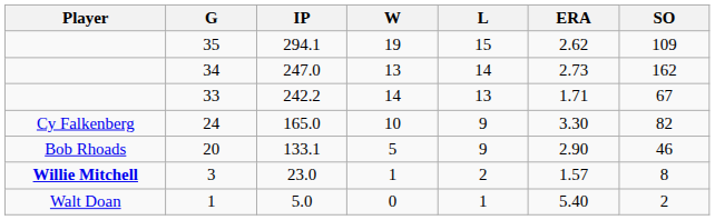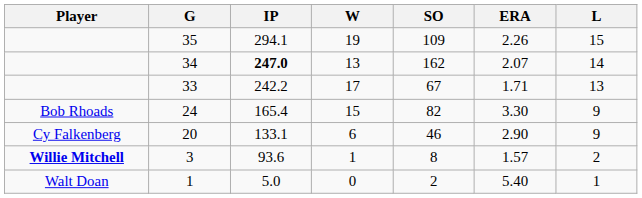 <table class="wikitable sortable">
 <tr>
 <th bgcolor="#DDDDFF" width="16%">Player</th>
 <th bgcolor="#DDDDFF" width="9%">G</th>
 <th bgcolor="#DDDDFF" width="9%">IP</th>
 <th bgcolor="#DDDDFF" width="9%">W</th>
+<th bgcolor="#DDDDFF" width="9%">SO</th>
+<th bgcolor="#DDDDFF" width="9%">ERA</th>
 <th bgcolor="#DDDDFF" width="9%">L</th>
-<th bgcolor="#DDDDFF" width="9%">ERA</th>
-<th bgcolor="#DDDDFF" width="9%">SO</th>
 </tr>
 <tr align="center">
 <td></td>
 <td>35</td>
 <td>294.1</td>
 <td>19</td>
+<td>109</td>
+<td>2.26</td>
 <td>15</td>
-<td>2.62</td>
-<td>109</td>
 </tr>
 <tr align="center">
 <td></td>
 <td>34</td>
-<td>247.0</td>
+<td><strong>247.0</strong></td>
 <td>13</td>
+<td>162</td>
+<td>2.07</td>
 <td>14</td>
-<td>2.73</td>
-<td>162</td>
 </tr>
 <tr align="center">
 <td></td>
 <td>33</td>
 <td>242.2</td>
-<td>14</td>
+<td>17</td>
+<td>67</td>
+<td>1.71</td>
 <td>13</td>
-<td>1.71</td>
-<td>67</td>
+</tr>
+<tr align="center">
+<td><a href='#'>Bob Rhoads</a></td>
+<td>24</td>
+<td>165.4</td>
+<td>15</td>
+<td>82</td>
+<td>3.30</td>
+<td>9</td>
 </tr>
 <tr align="center">
 <td><a href='#'>Cy Falkenberg</a></td>
-<td>24</td>
-<td>165.0</td>
-<td>10</td>
-<td>9</td>
-<td>3.30</td>
-<td>82</td>
-</tr>
-<tr align="center">
-<td><a href='#'>Bob Rhoads</a></td>
 <td>20</td>
 <td>133.1</td>
-<td>5</td>
+<td>6</td>
+<td>46</td>
+<td>2.90</td>
 <td>9</td>
-<td>2.90</td>
-<td>46</td>
 </tr>
 <tr align="center">
 <td><strong><a href='#'>Willie Mitchell</a></strong></td>
 <td>3</td>
-<td>23.0</td>
+<td>93.6</td>
 <td>1</td>
+<td>8</td>
+<td>1.57</td>
 <td>2</td>
-<td>1.57</td>
-<td>8</td>
 </tr>
 <tr align="center">
 <td><a href='#'>Walt Doan</a></td>
 <td>1</td>
 <td>5.0</td>
 <td>0</td>
+<td>2</td>
+<td>5.40</td>
 <td>1</td>
-<td>5.40</td>
-<td>2</td>
 </tr>
 </table>
